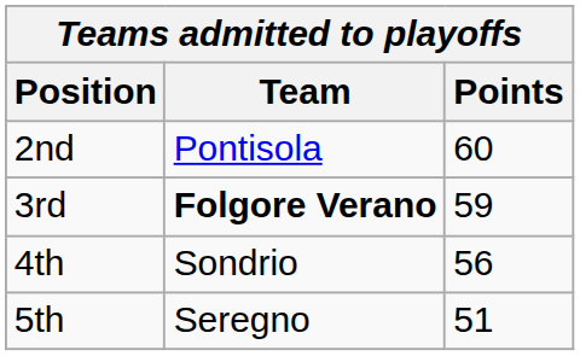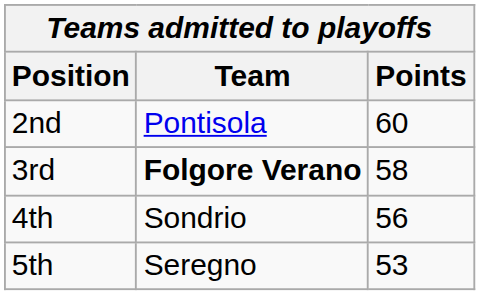 <table class="wikitable">
 <tr>
 <th colspan="3"><em>Teams admitted to playoffs</em></th>
 </tr>
 <tr>
 <th>Position</th>
 <th>Team</th>
 <th>Points</th>
 </tr>
 <tr>
 <td>2nd</td>
 <td><a href='#'>Pontisola</a></td>
 <td>60</td>
 </tr>
 <tr>
 <td>3rd</td>
 <td><strong>Folgore Verano</strong></td>
-<td>59</td>
+<td>58</td>
 </tr>
 <tr>
 <td>4th</td>
 <td>Sondrio</td>
 <td>56</td>
 </tr>
 <tr>
 <td>5th</td>
 <td>Seregno</td>
-<td>51</td>
+<td>53</td>
 </tr>
 </table>
